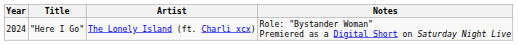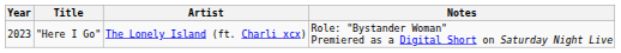 <table class="wikitable">
 <tr>
 <th>Year</th>
 <th>Title</th>
 <th>Artist</th>
 <th>Notes</th>
 </tr>
 <tr>
-<td>2024</td>
+<td>2023</td>
 <td>"Here I Go"</td>
 <td><a href='#'>The Lonely Island</a> (ft. <a href='#'>Charli xcx</a>)</td>
 <td>Role: "Bystander Woman"<br>Premiered as a <a href='#'>Digital Short</a> on <em>Saturday Night Live</em></td>
 </tr>
 </table>
